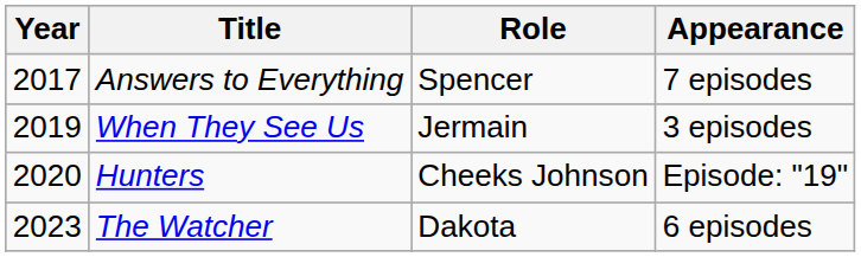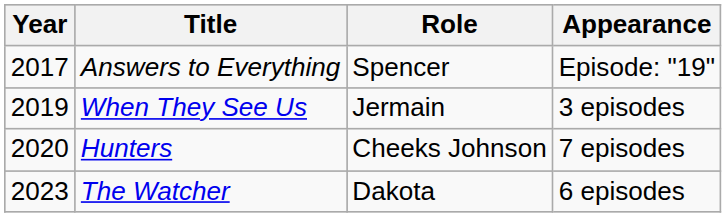 <table class="wikitable sortable">
 <tr>
 <th>Year</th>
 <th>Title</th>
 <th>Role</th>
 <th>Appearance</th>
 </tr>
 <tr>
 <td>2017</td>
 <td><em>Answers to Everything</em></td>
 <td>Spencer</td>
-<td>7 episodes</td>
+<td>Episode: "19"</td>
 </tr>
 <tr>
 <td>2019</td>
 <td><em><a href='#'>When They See Us</a></em></td>
 <td>Jermain</td>
 <td>3 episodes</td>
 </tr>
 <tr>
 <td>2020</td>
 <td><a href='#'><em>Hunters</em></a></td>
 <td>Cheeks Johnson</td>
-<td>Episode: "19"</td>
+<td>7 episodes</td>
 </tr>
 <tr>
 <td>2023</td>
 <td><em><a href='#'>The Watcher</a></em></td>
 <td>Dakota</td>
 <td>6 episodes</td>
 </tr>
 </table>
